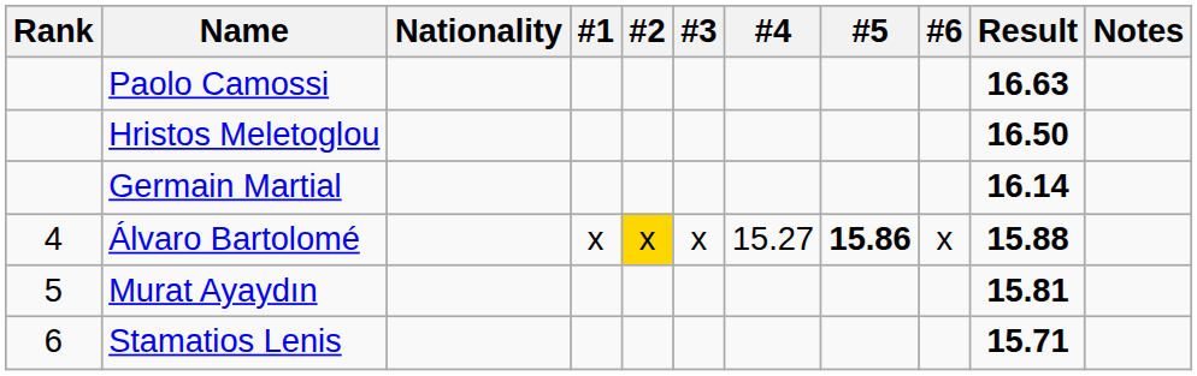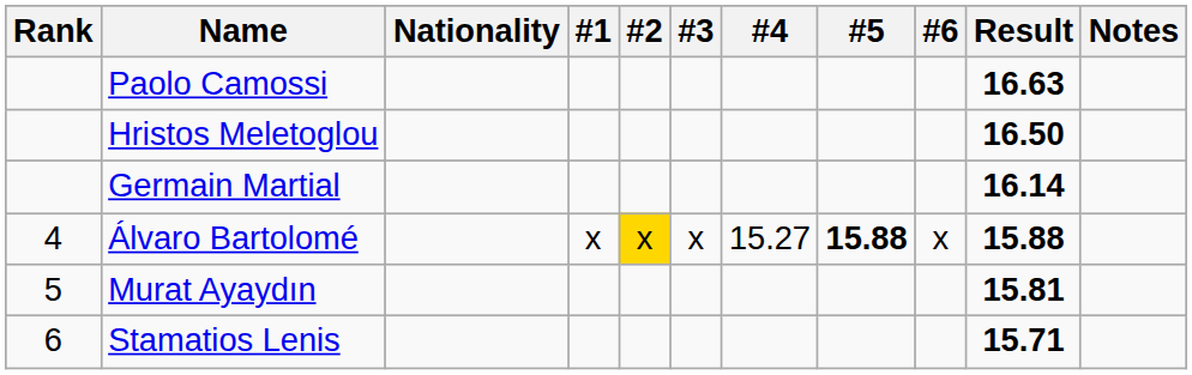 <table class="wikitable sortable" style="text-align:center">
 <tr>
 <th>Rank</th>
 <th>Name</th>
 <th>Nationality</th>
 <th>#1</th>
 <th>#2</th>
 <th>#3</th>
 <th>#4</th>
 <th>#5</th>
 <th>#6</th>
 <th>Result</th>
 <th>Notes</th>
 </tr>
 <tr>
 <td></td>
 <td align=left><a href='#'>Paolo Camossi</a></td>
 <td align=left></td>
 <td></td>
 <td></td>
 <td></td>
 <td></td>
 <td></td>
 <td></td>
 <td><strong>16.63</strong></td>
 <td></td>
 </tr>
 <tr>
 <td></td>
 <td align=left><a href='#'>Hristos Meletoglou</a></td>
 <td align=left></td>
 <td></td>
 <td></td>
 <td></td>
 <td></td>
 <td></td>
 <td></td>
 <td><strong>16.50</strong></td>
 <td></td>
 </tr>
 <tr>
 <td></td>
 <td align=left><a href='#'>Germain Martial</a></td>
 <td align=left></td>
 <td></td>
 <td></td>
 <td></td>
 <td></td>
 <td></td>
 <td></td>
 <td><strong>16.14</strong></td>
 <td></td>
 </tr>
 <tr>
 <td>4</td>
 <td align=left><a href='#'>Álvaro Bartolomé</a></td>
 <td align=left></td>
 <td>x</td>
 <td style="background: gold;">x</td>
 <td>x</td>
 <td>15.27</td>
-<td><strong>15.86</strong></td>
+<td><strong>15.88</strong></td>
 <td>x</td>
 <td><strong>15.88</strong></td>
 <td></td>
 </tr>
 <tr>
 <td>5</td>
 <td align=left><a href='#'>Murat Ayaydın</a></td>
 <td align=left></td>
 <td></td>
 <td></td>
 <td></td>
 <td></td>
 <td></td>
 <td></td>
 <td><strong>15.81</strong></td>
 <td></td>
 </tr>
 <tr>
 <td>6</td>
 <td align=left><a href='#'>Stamatios Lenis</a></td>
 <td align=left></td>
 <td></td>
 <td></td>
 <td></td>
 <td></td>
 <td></td>
 <td></td>
 <td><strong>15.71</strong></td>
 <td></td>
 </tr>
 </table>
